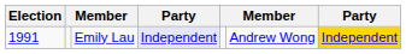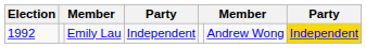 <table class="wikitable">
 <tr>
 <th>Election</th>
 <th colspan="2">Member</th>
 <th>Party</th>
 <th colspan="2">Member</th>
 <th>Party</th>
 </tr>
 <tr>
-<td><a href='#'>1991</a></td>
+<td><a href='#'>1992</a></td>
 <td bgcolor=></td>
 <td rowspan="2"><a href='#'>Emily Lau</a></td>
-<td style="background: lavender;"><a href='#'>Independent</a></td>
+<td><a href='#'>Independent</a></td>
 <td bgcolor=></td>
 <td rowspan="2"><a href='#'>Andrew Wong</a></td>
 <td style="background: gold;"><a href='#'>Independent</a></td>
 </tr>
 </table>
